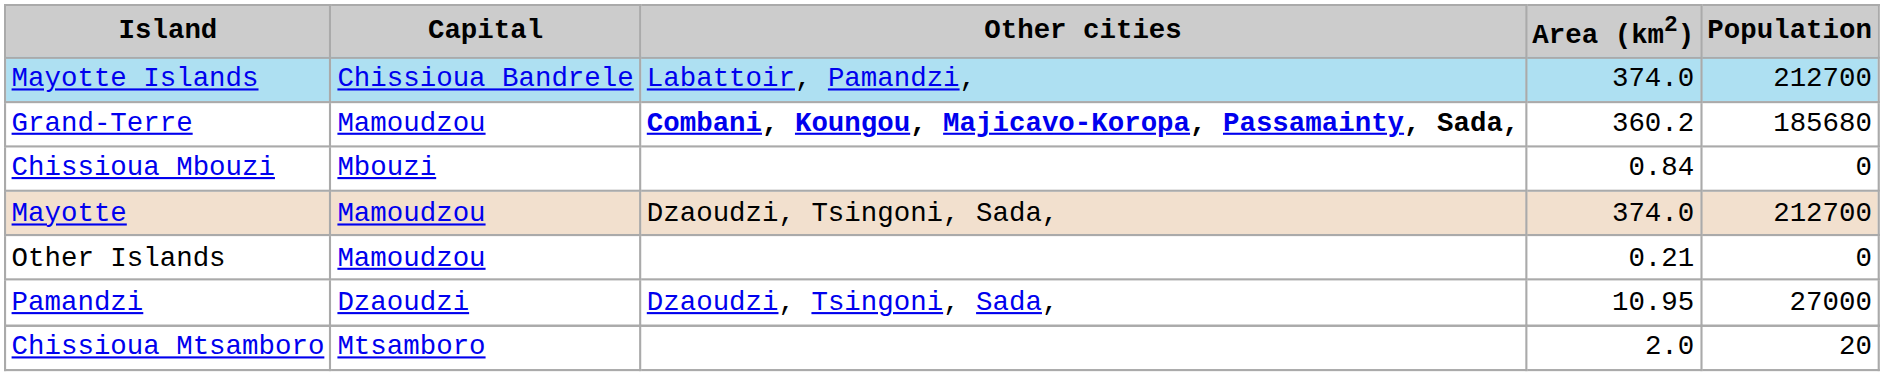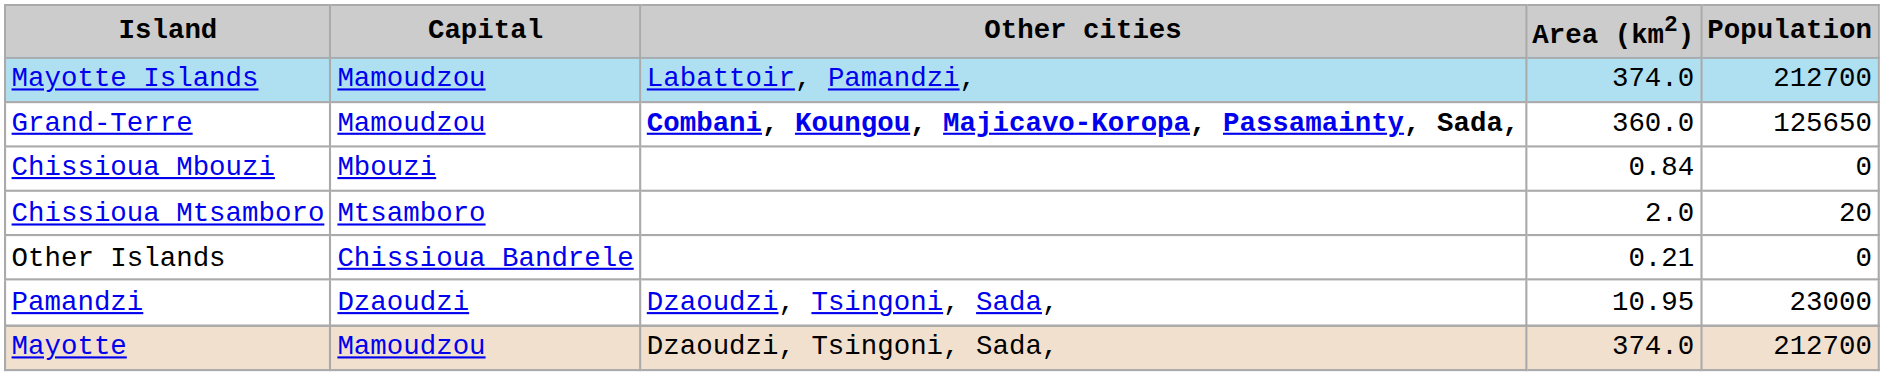 <table class="wikitable sortable">
 <tr>
 <th style="background: #CCC;" class="unsortable">Island</th>
 <th style="background: #CCC;" class="unsortable">Capital</th>
 <th style="background: #CCC;" class="unsortable">Other cities</th>
 <th style="background: #CCC;">Area (km<sup>2</sup>)</th>
 <th style="background: #CCC;">Population</th>
 </tr>
 <tr style="background:#AEE0F2;">
 <td><a href='#'>Mayotte Islands</a></td>
-<td><a href='#'>Chissioua Bandrele</a></td>
+<td><a href='#'>Mamoudzou</a></td>
 <td><a href='#'>Labattoir</a>, <a href='#'>Pamandzi</a>,</td>
 <td align="right">374.0</td>
 <td align="right">212700</td>
 </tr>
 <tr style="background:#FFFFFF;">
 <td><a href='#'>Grand-Terre</a></td>
 <td><a href='#'>Mamoudzou</a></td>
 <td><strong><a href='#'>Combani</a>, <a href='#'>Koungou</a>, <a href='#'>Majicavo-Koropa</a>, <a href='#'>Passamainty</a>, Sada,</strong></td>
-<td align="right">360.2</td>
-<td align="right">185680</td>
+<td align="right">360.0</td>
+<td align="right">125650</td>
 </tr>
 <tr style="background:#FFFFFF;">
 <td><a href='#'>Chissioua Mbouzi</a></td>
 <td><a href='#'>Mbouzi</a></td>
 <td></td>
 <td align="right">0.84</td>
 <td align="right">0</td>
 </tr>
-<tr style="background:#F2E0CE;" | class="sortbottom">
-<td><a href='#'>Mayotte</a></td>
-<td><a href='#'>Mamoudzou</a></td>
-<td>Dzaoudzi, Tsingoni, Sada,</td>
-<td align="right">374.0</td>
-<td align="right">212700</td>
+<tr style="background:#FFFFFF;">
+<td><a href='#'>Chissioua Mtsamboro</a></td>
+<td><a href='#'>Mtsamboro</a></td>
+<td></td>
+<td align="right">2.0</td>
+<td align="right">20</td>
 </tr>
 <tr style="background:#FFFFFF;">
 <td>Other Islands</td>
-<td><a href='#'>Mamoudzou</a></td>
+<td><a href='#'>Chissioua Bandrele</a></td>
 <td></td>
 <td align="right">0.21</td>
 <td align="right">0</td>
 </tr>
 <tr style="background:#FFFFFF;">
 <td><a href='#'>Pamandzi</a></td>
 <td><a href='#'>Dzaoudzi</a></td>
 <td><a href='#'>Dzaoudzi</a>, <a href='#'>Tsingoni</a>, <a href='#'>Sada</a>,</td>
 <td align="right">10.95</td>
-<td align="right">27000</td>
+<td align="right">23000</td>
 </tr>
 <tr>
 </tr>
-<tr style="background:#FFFFFF;">
-<td><a href='#'>Chissioua Mtsamboro</a></td>
-<td><a href='#'>Mtsamboro</a></td>
-<td></td>
-<td align="right">2.0</td>
-<td align="right">20</td>
+<tr style="background:#F2E0CE;" | class="sortbottom">
+<td><a href='#'>Mayotte</a></td>
+<td><a href='#'>Mamoudzou</a></td>
+<td>Dzaoudzi, Tsingoni, Sada,</td>
+<td align="right">374.0</td>
+<td align="right">212700</td>
 </tr>
 </table>
